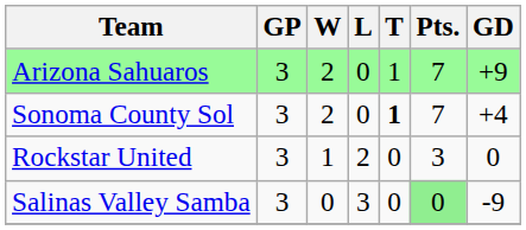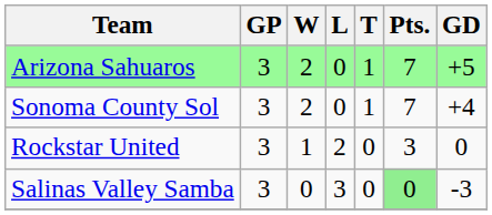 <table class="wikitable">
 <tr>
 <th>Team</th>
 <th>GP</th>
 <th>W</th>
 <th>L</th>
 <th>T</th>
 <th>Pts.</th>
 <th>GD</th>
 </tr>
 <tr bgcolor=#98FB98>
 <td><a href='#'>Arizona Sahuaros</a></td>
 <td align=center>3</td>
 <td align=center>2</td>
 <td align=center>0</td>
 <td align=center>1</td>
 <td align=center>7</td>
-<td align=center>+9</td>
+<td align=center>+5</td>
 </tr>
 <tr>
 <td><a href='#'>Sonoma County Sol</a></td>
 <td align=center>3</td>
 <td align=center>2</td>
 <td align=center>0</td>
-<td align=center><strong>1</strong></td>
+<td align=center>1</td>
 <td align=center>7</td>
 <td align=center>+4</td>
 </tr>
 <tr>
 <td><a href='#'>Rockstar United</a></td>
 <td align=center>3</td>
 <td align=center>1</td>
 <td align=center>2</td>
 <td align=center>0</td>
 <td align=center>3</td>
 <td align=center>0</td>
 </tr>
 <tr>
 <td><a href='#'>Salinas Valley Samba</a></td>
 <td align=center>3</td>
 <td align=center>0</td>
 <td align=center>3</td>
 <td align=center>0</td>
 <td align=center style="background: lightgreen;">0</td>
-<td align=center>-9</td>
+<td align=center>-3</td>
 </tr>
 <tr>
 </tr>
 </table>
